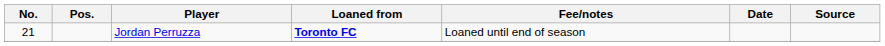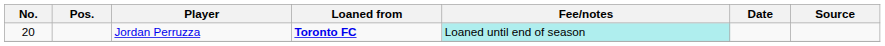 <table class="wikitable sortable" style="width:90%; text-align:center; font-size:95%; text-align:left;">
 <tr>
 <th>No.</th>
 <th>Pos.</th>
 <th>Player</th>
 <th>Loaned from</th>
 <th>Fee/notes</th>
 <th>Date</th>
 <th>Source</th>
 </tr>
 <tr>
-<td align=center>21</td>
+<td align=center>20</td>
 <td align=center></td>
 <td align=Perruzza, Jordan> <a href='#'>Jordan Perruzza</a></td>
 <td><strong> <a href='#'>Toronto FC</a></strong></td>
-<td>Loaned until end of season</td>
+<td style="background: paleturquoise;">Loaned until end of season</td>
 <td></td>
 <td></td>
 </tr>
 <tr>
 </tr>
 </table>
